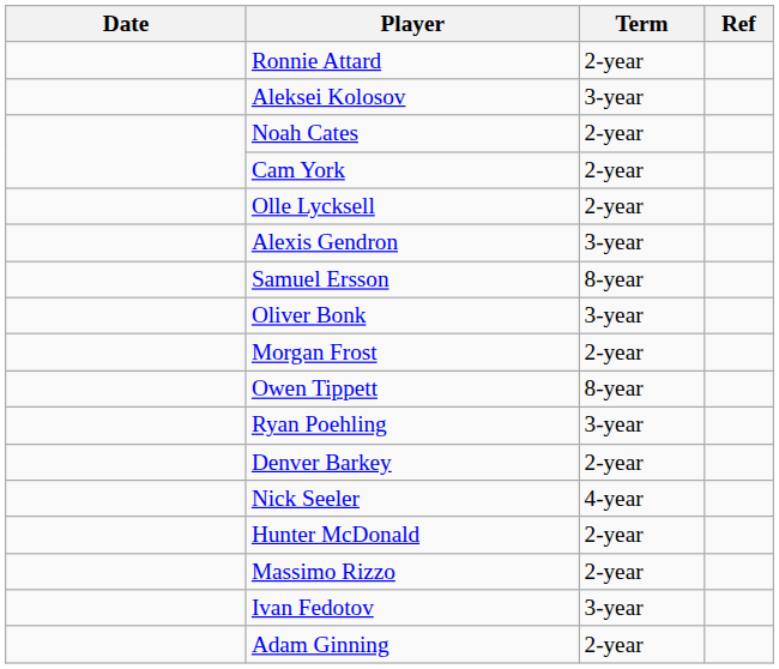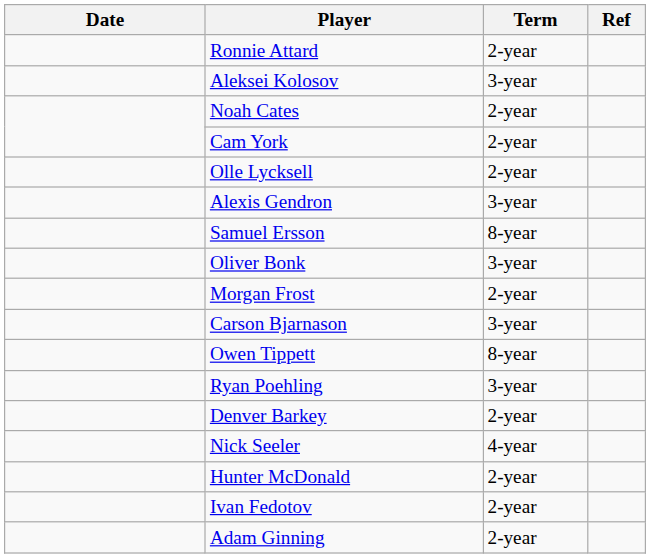 <table class="wikitable">
 <tr>
 <th style="width: 10em;">Date</th>
 <th style="width: 14em;">Player</th>
 <th style="width: 5em;">Term</th>
 <th style="width: 2.5em;">Ref</th>
 </tr>
 <tr>
 <td></td>
 <td><a href='#'>Ronnie Attard</a></td>
 <td>2-year</td>
 <td></td>
 </tr>
 <tr>
 <td></td>
 <td><a href='#'>Aleksei Kolosov</a></td>
 <td>3-year</td>
 <td></td>
 </tr>
 <tr>
 <td rowspan=2></td>
 <td><a href='#'>Noah Cates</a></td>
 <td>2-year</td>
 <td></td>
 </tr>
 <tr>
 <td><a href='#'>Cam York</a></td>
 <td>2-year</td>
 <td></td>
 </tr>
 <tr>
 <td></td>
 <td><a href='#'>Olle Lycksell</a></td>
 <td>2-year</td>
 <td></td>
 </tr>
 <tr>
 <td></td>
 <td><a href='#'>Alexis Gendron</a></td>
 <td>3-year</td>
 <td></td>
 </tr>
 <tr>
 <td></td>
 <td><a href='#'>Samuel Ersson</a></td>
 <td>8-year</td>
 <td></td>
 </tr>
 <tr>
 <td></td>
 <td><a href='#'>Oliver Bonk</a></td>
 <td>3-year</td>
 <td></td>
 </tr>
 <tr>
 <td></td>
 <td><a href='#'>Morgan Frost</a></td>
 <td>2-year</td>
 <td></td>
 </tr>
 <tr>
 <td></td>
+<td><a href='#'>Carson Bjarnason</a></td>
+<td>3-year</td>
+<td></td>
+</tr>
+<tr>
+<td></td>
 <td><a href='#'>Owen Tippett</a></td>
 <td>8-year</td>
 <td></td>
 </tr>
 <tr>
 <td></td>
 <td><a href='#'>Ryan Poehling</a></td>
 <td>3-year</td>
 <td></td>
 </tr>
 <tr>
 <td></td>
 <td><a href='#'>Denver Barkey</a></td>
 <td>2-year</td>
 <td></td>
 </tr>
 <tr>
 <td></td>
 <td><a href='#'>Nick Seeler</a></td>
 <td>4-year</td>
 <td></td>
 </tr>
 <tr>
 <td></td>
 <td><a href='#'>Hunter McDonald</a></td>
 <td>2-year</td>
 <td></td>
 </tr>
 <tr>
 <td></td>
-<td><a href='#'>Massimo Rizzo</a></td>
+<td><a href='#'>Ivan Fedotov</a></td>
 <td>2-year</td>
-<td></td>
-</tr>
-<tr>
-<td></td>
-<td><a href='#'>Ivan Fedotov</a></td>
-<td>3-year</td>
 <td></td>
 </tr>
 <tr>
 <td></td>
 <td><a href='#'>Adam Ginning</a></td>
 <td>2-year</td>
 <td></td>
 </tr>
 </table>
